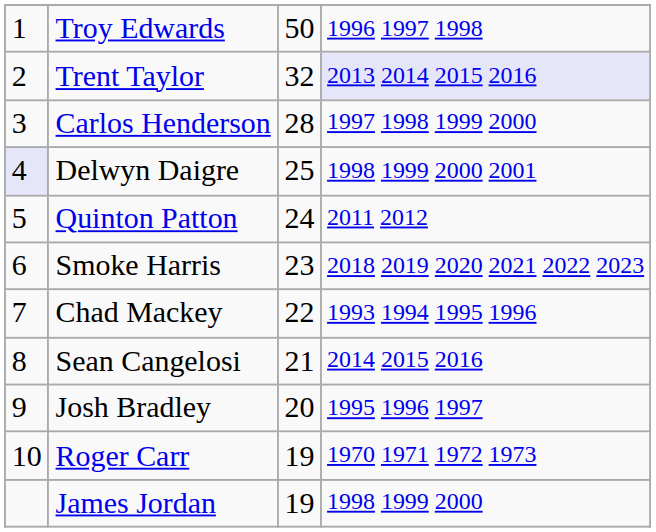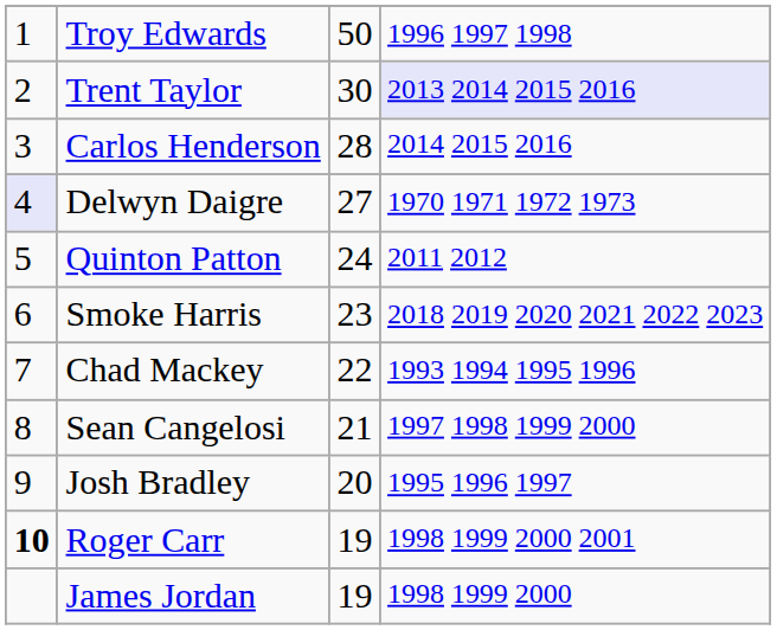 <table class="wikitable">
 <tr>
 </tr>
 <tr>
 <td>1</td>
 <td><a href='#'>Troy Edwards</a></td>
 <td>50</td>
 <td style="font-size:80%;"><a href='#'>1996</a> <a href='#'>1997</a> <a href='#'>1998</a></td>
 </tr>
 <tr>
 <td>2</td>
 <td><a href='#'>Trent Taylor</a></td>
-<td>32</td>
+<td>30</td>
 <td style="background: lavender; font-size:80%;"><a href='#'>2013</a> <a href='#'>2014</a> <a href='#'>2015</a> <a href='#'>2016</a></td>
 </tr>
 <tr>
 <td>3</td>
 <td><a href='#'>Carlos Henderson</a></td>
 <td>28</td>
-<td style="font-size:80%;"><a href='#'>1997</a> <a href='#'>1998</a> <a href='#'>1999</a> <a href='#'>2000</a></td>
+<td style="font-size:80%;"><a href='#'>2014</a> <a href='#'>2015</a> <a href='#'>2016</a></td>
 </tr>
 <tr>
 <td style="background: lavender;">4</td>
 <td>Delwyn Daigre</td>
-<td>25</td>
-<td style="font-size:80%;"><a href='#'>1998</a> <a href='#'>1999</a> <a href='#'>2000</a> <a href='#'>2001</a></td>
+<td>27</td>
+<td style="font-size:80%;"><a href='#'>1970</a> <a href='#'>1971</a> <a href='#'>1972</a> <a href='#'>1973</a></td>
 </tr>
 <tr>
 <td>5</td>
 <td><a href='#'>Quinton Patton</a></td>
 <td>24</td>
 <td style="font-size:80%;"><a href='#'>2011</a> <a href='#'>2012</a></td>
 </tr>
 <tr>
 <td>6</td>
 <td>Smoke Harris</td>
 <td>23</td>
 <td style="font-size:80%;"><a href='#'>2018</a> <a href='#'>2019</a> <a href='#'>2020</a> <a href='#'>2021</a> <a href='#'>2022</a> <a href='#'>2023</a></td>
 </tr>
 <tr>
 <td>7</td>
 <td>Chad Mackey</td>
 <td>22</td>
 <td style="font-size:80%;"><a href='#'>1993</a> <a href='#'>1994</a> <a href='#'>1995</a> <a href='#'>1996</a></td>
 </tr>
 <tr>
 <td>8</td>
 <td>Sean Cangelosi</td>
 <td>21</td>
-<td style="font-size:80%;"><a href='#'>2014</a> <a href='#'>2015</a> <a href='#'>2016</a></td>
+<td style="font-size:80%;"><a href='#'>1997</a> <a href='#'>1998</a> <a href='#'>1999</a> <a href='#'>2000</a></td>
 </tr>
 <tr>
 <td>9</td>
 <td>Josh Bradley</td>
 <td>20</td>
 <td style="font-size:80%;"><a href='#'>1995</a> <a href='#'>1996</a> <a href='#'>1997</a></td>
 </tr>
 <tr>
-<td>10</td>
+<td><strong>10</strong></td>
 <td><a href='#'>Roger Carr</a></td>
 <td>19</td>
-<td style="font-size:80%;"><a href='#'>1970</a> <a href='#'>1971</a> <a href='#'>1972</a> <a href='#'>1973</a></td>
+<td style="font-size:80%;"><a href='#'>1998</a> <a href='#'>1999</a> <a href='#'>2000</a> <a href='#'>2001</a></td>
 </tr>
 <tr>
 <td></td>
 <td><a href='#'>James Jordan</a></td>
 <td>19</td>
 <td style="font-size:80%;"><a href='#'>1998</a> <a href='#'>1999</a> <a href='#'>2000</a></td>
 </tr>
 </table>
